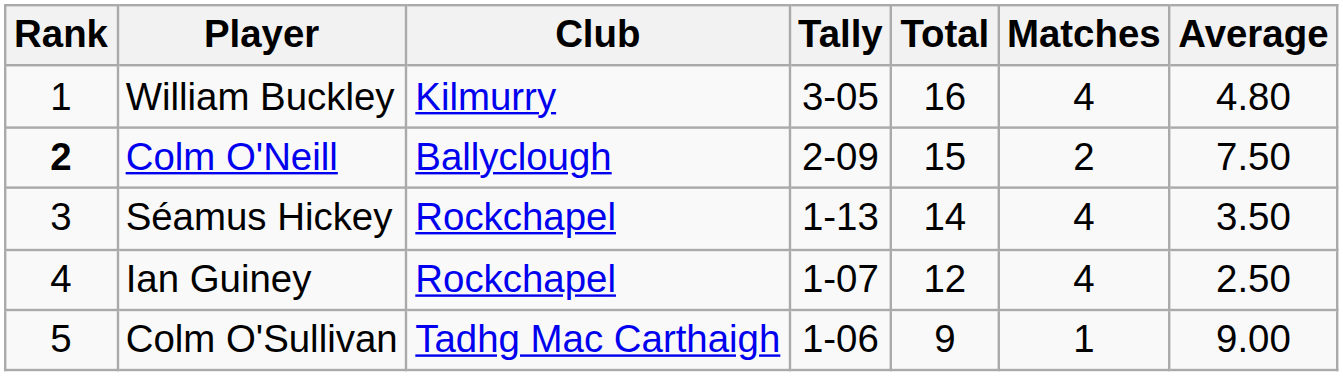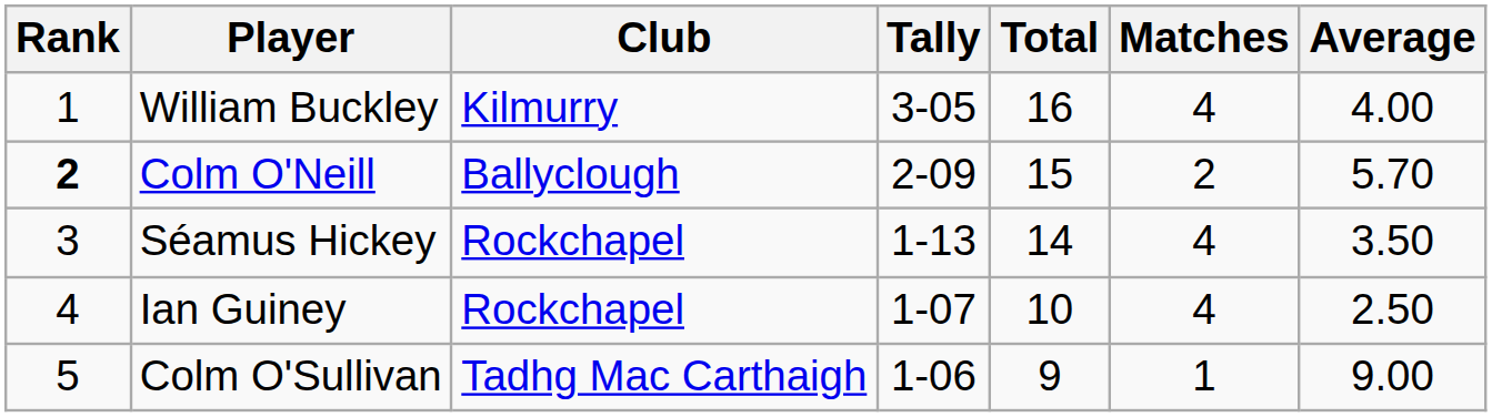 <table class="wikitable">
 <tr>
 <th>Rank</th>
 <th>Player</th>
 <th>Club</th>
 <th>Tally</th>
 <th>Total</th>
 <th>Matches</th>
 <th>Average</th>
 </tr>
 <tr>
 <td rowspan="1" style="text-align:center;">1</td>
 <td>William Buckley</td>
 <td><a href='#'>Kilmurry</a></td>
 <td align=center>3-05</td>
 <td align=center>16</td>
 <td align=center>4</td>
-<td align=center>4.80</td>
+<td align=center>4.00</td>
 </tr>
 <tr>
 <td rowspan="1" style="text-align:center;"><strong>2</strong></td>
 <td><a href='#'>Colm O'Neill</a></td>
 <td><a href='#'>Ballyclough</a></td>
 <td align=center>2-09</td>
 <td align=center>15</td>
 <td align=center>2</td>
-<td align=center>7.50</td>
+<td align=center>5.70</td>
 </tr>
 <tr>
 <td rowspan="1" style="text-align:center;">3</td>
 <td>Séamus Hickey</td>
 <td><a href='#'>Rockchapel</a></td>
 <td align=center>1-13</td>
 <td align=center>14</td>
 <td align=center>4</td>
 <td align=center>3.50</td>
 </tr>
 <tr>
 <td rowspan="1" style="text-align:center;">4</td>
 <td>Ian Guiney</td>
 <td><a href='#'>Rockchapel</a></td>
 <td align=center>1-07</td>
-<td align=center>12</td>
+<td align=center>10</td>
 <td align=center>4</td>
 <td align=center>2.50</td>
 </tr>
 <tr>
 <td rowspan="1" style="text-align:center;">5</td>
 <td>Colm O'Sullivan</td>
 <td><a href='#'>Tadhg Mac Carthaigh</a></td>
 <td align=center>1-06</td>
 <td align=center>9</td>
 <td align=center>1</td>
 <td align=center>9.00</td>
 </tr>
 </table>
